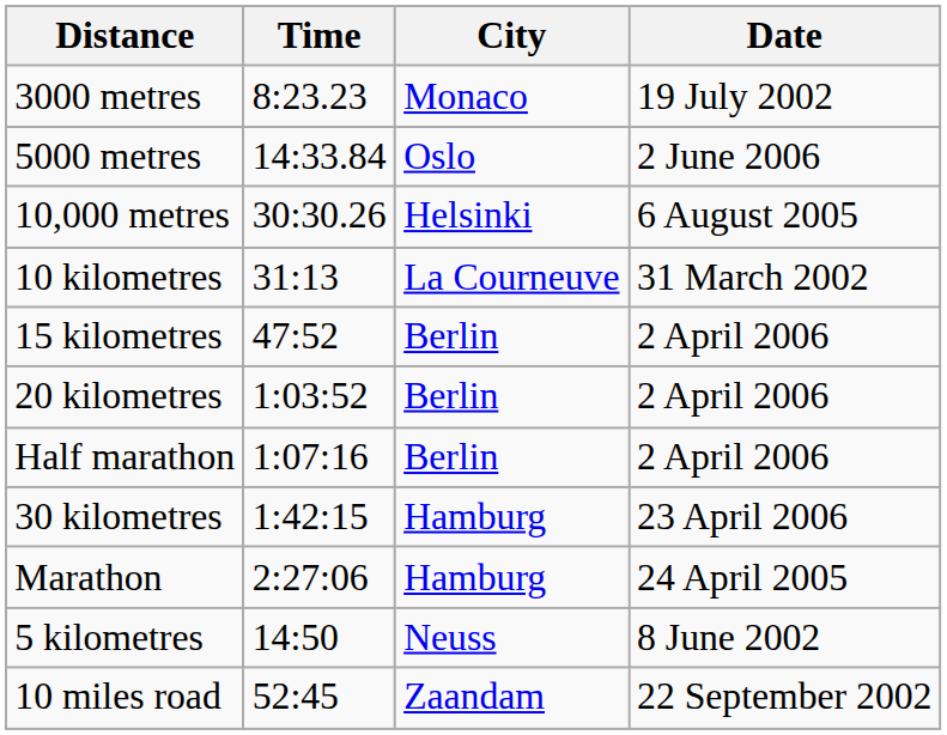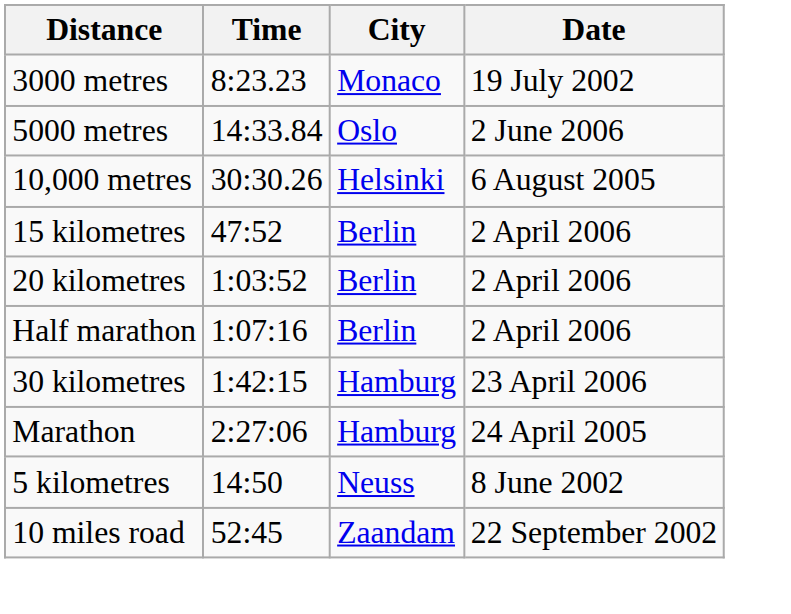 <table class=wikitable>
 <tr>
 <th>Distance</th>
 <th>Time</th>
 <th>City</th>
 <th>Date</th>
 </tr>
 <tr>
 <td>3000 metres</td>
 <td>8:23.23</td>
 <td><a href='#'>Monaco</a></td>
 <td>19 July 2002</td>
 </tr>
 <tr>
 <td>5000 metres</td>
 <td>14:33.84</td>
 <td><a href='#'>Oslo</a></td>
 <td>2 June 2006</td>
 </tr>
 <tr>
 <td>10,000 metres</td>
 <td>30:30.26</td>
 <td><a href='#'>Helsinki</a></td>
 <td>6 August 2005</td>
-</tr>
-<tr>
-<td>10 kilometres</td>
-<td>31:13</td>
-<td><a href='#'>La Courneuve</a></td>
-<td>31 March 2002</td>
 </tr>
 <tr>
 <td>15 kilometres</td>
 <td>47:52</td>
 <td><a href='#'>Berlin</a></td>
 <td>2 April 2006</td>
 </tr>
 <tr>
 <td>20 kilometres</td>
 <td>1:03:52</td>
 <td><a href='#'>Berlin</a></td>
 <td>2 April 2006</td>
 </tr>
 <tr>
 <td>Half marathon</td>
 <td>1:07:16</td>
 <td><a href='#'>Berlin</a></td>
 <td>2 April 2006</td>
 </tr>
 <tr>
 <td>30 kilometres</td>
 <td>1:42:15</td>
 <td><a href='#'>Hamburg</a></td>
 <td>23 April 2006</td>
 </tr>
 <tr>
 <td>Marathon</td>
 <td>2:27:06</td>
 <td><a href='#'>Hamburg</a></td>
 <td>24 April 2005</td>
 </tr>
 <tr>
 <td>5 kilometres</td>
 <td>14:50</td>
 <td><a href='#'>Neuss</a></td>
 <td>8 June 2002</td>
 </tr>
 <tr>
 <td>10 miles road</td>
 <td>52:45</td>
 <td><a href='#'>Zaandam</a></td>
 <td>22 September 2002</td>
 </tr>
 </table>
